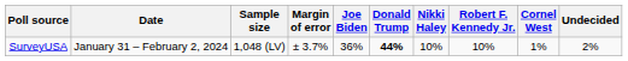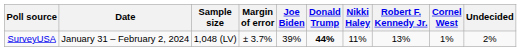 <table class="wikitable sortable mw-datatable" style="text-align:center;font-size:90%;line-height:17px">
 <tr>
 <th>Poll source</th>
 <th>Date</th>
 <th>Sample<br>size</th>
 <th>Margin<br>of error</th>
 <th class="unsortable"><a href='#'>Joe<br>Biden</a><br><small></small></th>
 <th class="unsortable"><a href='#'>Donald<br>Trump</a><br><small></small></th>
 <th class="unsortable"><a href='#'>Nikki<br>Haley</a><br><small></small></th>
 <th class="unsortable"><a href='#'>Robert F.<br>Kennedy Jr.</a><br><small></small></th>
 <th class="unsortable"><a href='#'>Cornel<br>West</a><br><small></small></th>
 <th class="unsortable">Undecided</th>
 </tr>
 <tr>
 <td><a href='#'>SurveyUSA</a></td>
 <td>January 31 – February 2, 2024</td>
 <td>1,048 (LV)</td>
 <td>± 3.7%</td>
-<td>36%</td>
+<td>39%</td>
 <td><strong>44%</strong></td>
-<td>10%</td>
-<td>10%</td>
+<td>11%</td>
+<td>13%</td>
 <td>1%</td>
 <td>2%</td>
 </tr>
 </table>
